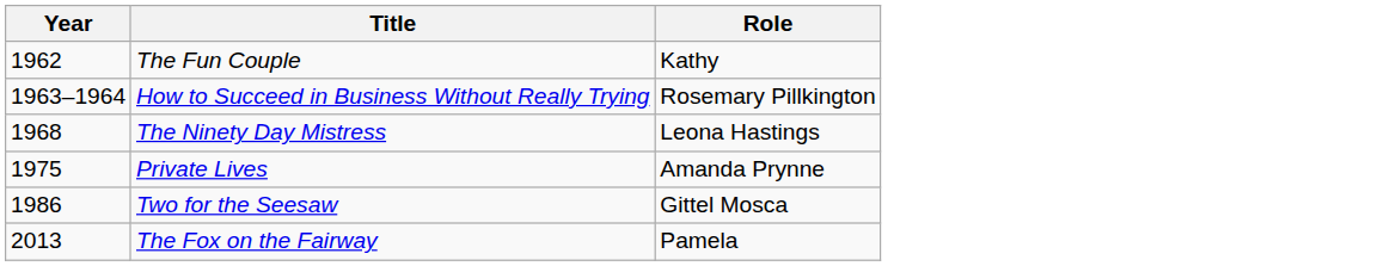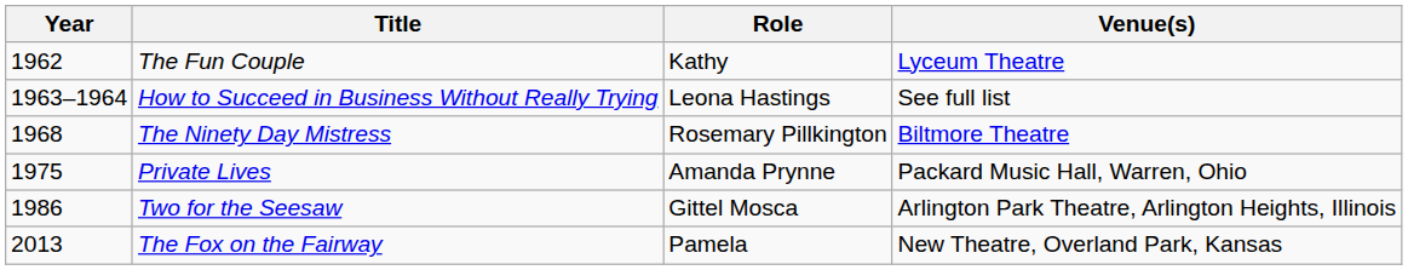 <table class="wikitable sortable">
 <tr>
 <th>Year</th>
 <th>Title</th>
 <th>Role</th>
+<th>Venue(s)</th>
 </tr>
 <tr>
 <td>1962</td>
 <td><em>The Fun Couple</em></td>
 <td>Kathy</td>
+<td><a href='#'>Lyceum Theatre</a></td>
 </tr>
 <tr>
 <td>1963–1964</td>
 <td><em><a href='#'>How to Succeed in Business Without Really Trying</a></em></td>
-<td>Rosemary Pillkington</td>
+<td>Leona Hastings</td>
+<td>See full list </td>
 </tr>
 <tr>
 <td>1968</td>
 <td><em><a href='#'>The Ninety Day Mistress</a></em></td>
-<td>Leona Hastings</td>
+<td>Rosemary Pillkington</td>
+<td><a href='#'>Biltmore Theatre</a></td>
 </tr>
 <tr>
 <td>1975</td>
 <td><em><a href='#'>Private Lives</a></em></td>
 <td>Amanda Prynne</td>
+<td>Packard Music Hall, Warren, Ohio</td>
 </tr>
 <tr>
 <td>1986</td>
 <td><em><a href='#'>Two for the Seesaw</a></em></td>
 <td>Gittel Mosca</td>
+<td>Arlington Park Theatre, Arlington Heights, Illinois</td>
 </tr>
 <tr>
 <td>2013</td>
 <td><em><a href='#'>The Fox on the Fairway</a></em></td>
 <td>Pamela</td>
+<td>New Theatre, Overland Park, Kansas</td>
 </tr>
 </table>
